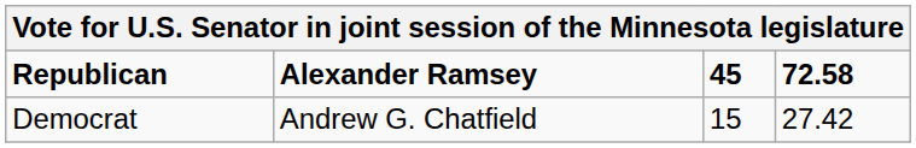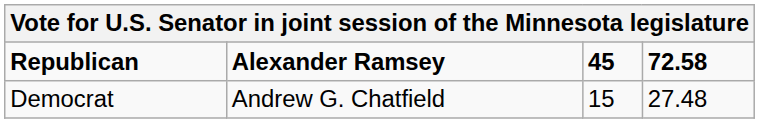 <table class="wikitable">
 <tr>
 <th colspan="4">Vote for U.S. Senator in joint session of the Minnesota legislature</th>
 </tr>
 <tr>
 <td><strong>Republican</strong></td>
 <td><strong>Alexander Ramsey</strong></td>
 <td><strong>45</strong></td>
 <td><strong>72.58</strong></td>
 </tr>
 <tr>
 <td>Democrat</td>
 <td>Andrew G. Chatfield</td>
 <td>15</td>
-<td>27.42</td>
+<td>27.48</td>
 </tr>
 </table>
